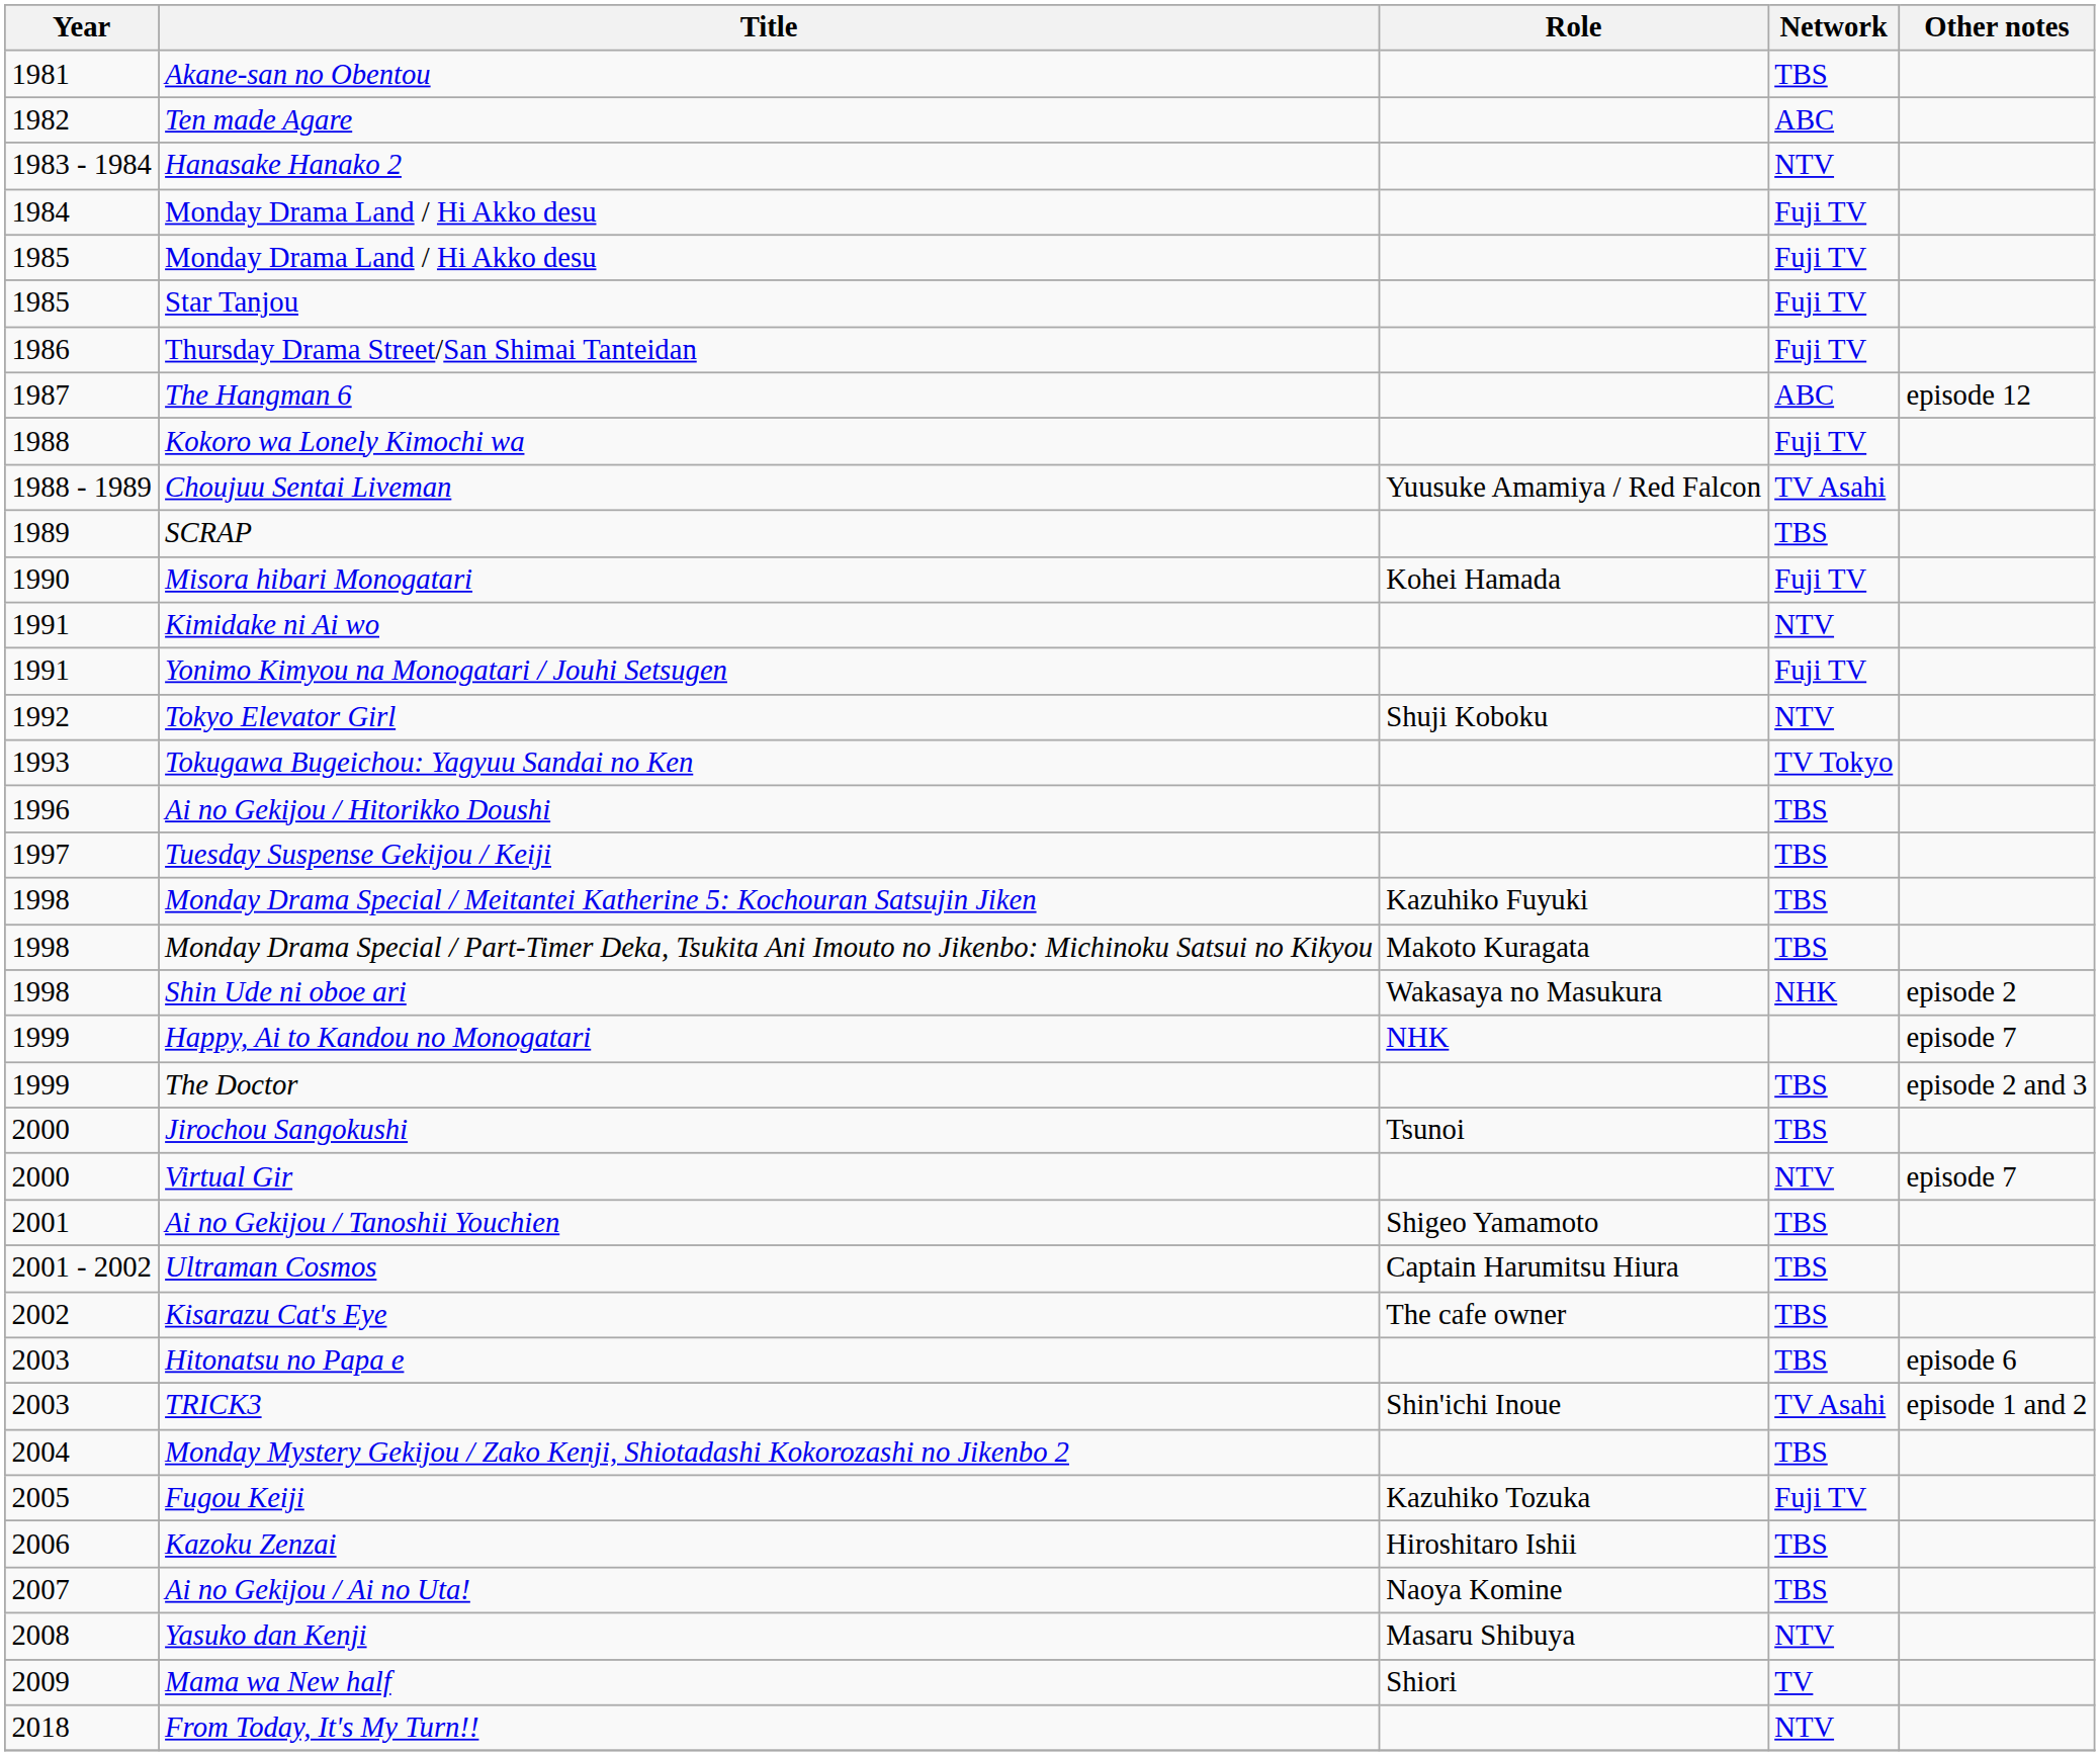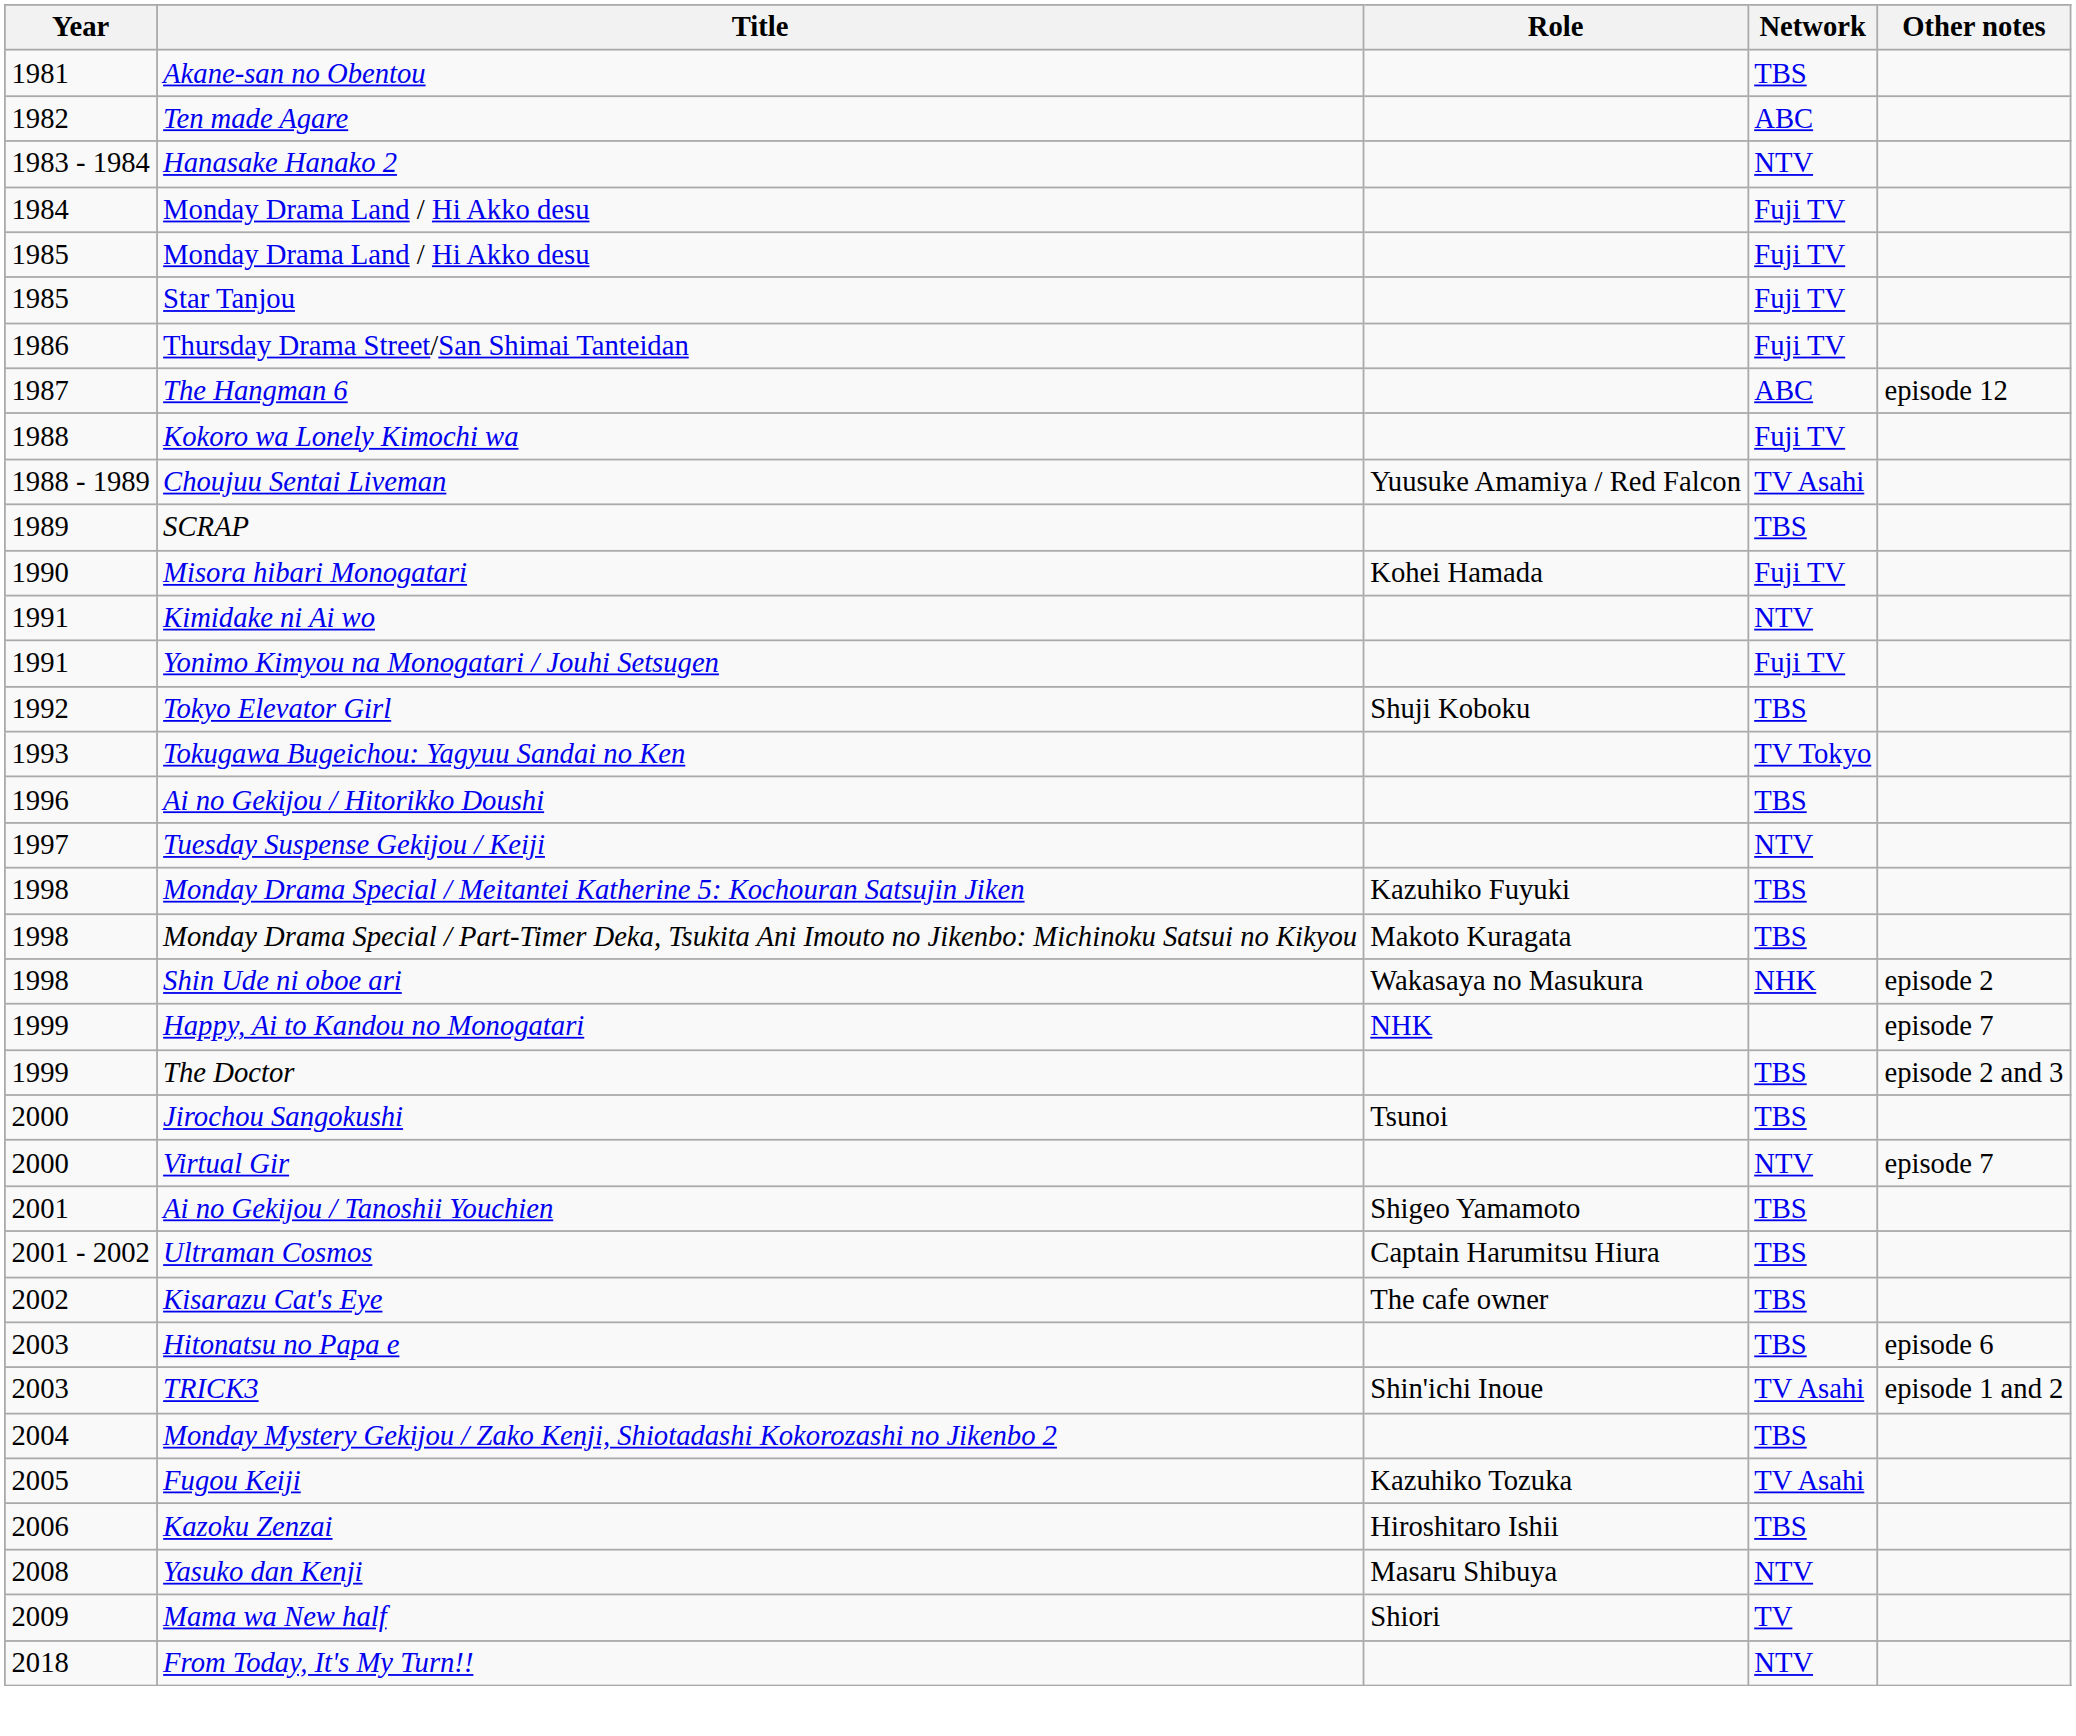 <table class="wikitable">
 <tr>
 <th>Year</th>
 <th>Title</th>
 <th>Role</th>
 <th>Network</th>
 <th>Other notes</th>
 </tr>
 <tr>
 <td>1981</td>
 <td><em><a href='#'>Akane-san no Obentou</a></em></td>
 <td></td>
 <td><a href='#'>TBS</a></td>
 <td></td>
 </tr>
 <tr>
 <td>1982</td>
 <td><em><a href='#'>Ten made Agare</a></em></td>
 <td></td>
 <td><a href='#'>ABC</a></td>
 <td></td>
 </tr>
 <tr>
 <td>1983 - 1984</td>
 <td><em><a href='#'>Hanasake Hanako 2</a></em></td>
 <td></td>
 <td><a href='#'>NTV</a></td>
 <td></td>
 </tr>
 <tr>
 <td>1984</td>
 <td><a href='#'>Monday Drama Land</a> / <a href='#'>Hi Akko desu</a></td>
 <td></td>
 <td><a href='#'>Fuji TV</a></td>
 <td></td>
 </tr>
 <tr>
 <td>1985</td>
 <td><a href='#'>Monday Drama Land</a> / <a href='#'>Hi Akko desu</a></td>
 <td></td>
 <td><a href='#'>Fuji TV</a></td>
 <td></td>
 </tr>
 <tr>
 <td>1985</td>
 <td><a href='#'>Star Tanjou</a></td>
 <td></td>
 <td><a href='#'>Fuji TV</a></td>
 <td></td>
 </tr>
 <tr>
 <td>1986</td>
 <td><a href='#'>Thursday Drama Street</a>/<a href='#'>San Shimai Tanteidan</a></td>
 <td></td>
 <td><a href='#'>Fuji TV</a></td>
 <td></td>
 </tr>
 <tr>
 <td>1987</td>
 <td><em><a href='#'>The Hangman 6</a></em></td>
 <td></td>
 <td><a href='#'>ABC</a></td>
 <td>episode 12</td>
 </tr>
 <tr>
 <td>1988</td>
 <td><em><a href='#'>Kokoro wa Lonely Kimochi wa</a></em></td>
 <td></td>
 <td><a href='#'>Fuji TV</a></td>
 <td></td>
 </tr>
 <tr>
 <td>1988 - 1989</td>
 <td><em><a href='#'>Choujuu Sentai Liveman</a></em></td>
 <td>Yuusuke Amamiya / Red Falcon</td>
 <td><a href='#'>TV Asahi</a></td>
 <td></td>
 </tr>
 <tr>
 <td>1989</td>
 <td><em>SCRAP</em></td>
 <td></td>
 <td><a href='#'>TBS</a></td>
 <td></td>
 </tr>
 <tr>
 <td>1990</td>
 <td><em><a href='#'>Misora hibari Monogatari</a></em></td>
 <td>Kohei Hamada</td>
 <td><a href='#'>Fuji TV</a></td>
 <td></td>
 </tr>
 <tr>
 <td>1991</td>
 <td><em><a href='#'>Kimidake ni Ai wo</a></em></td>
 <td></td>
 <td><a href='#'>NTV</a></td>
 <td></td>
 </tr>
 <tr>
 <td>1991</td>
 <td><em><a href='#'>Yonimo Kimyou na Monogatari / Jouhi Setsugen</a> </em></td>
 <td></td>
 <td><a href='#'>Fuji TV</a></td>
 <td></td>
 </tr>
 <tr>
 <td>1992</td>
 <td><em><a href='#'>Tokyo Elevator Girl</a> </em></td>
 <td>Shuji Koboku</td>
-<td><a href='#'>NTV</a></td>
+<td><a href='#'>TBS</a></td>
 <td></td>
 </tr>
 <tr>
 <td>1993</td>
 <td><em><a href='#'>Tokugawa Bugeichou: Yagyuu Sandai no Ken</a> </em></td>
 <td></td>
 <td><a href='#'>TV Tokyo</a></td>
 <td></td>
 </tr>
 <tr>
 <td>1996</td>
 <td><em><a href='#'>Ai no Gekijou / Hitorikko Doushi</a> </em></td>
 <td></td>
 <td><a href='#'>TBS</a></td>
 <td></td>
 </tr>
 <tr>
 <td>1997</td>
 <td><em><a href='#'>Tuesday Suspense Gekijou / Keiji</a> </em></td>
 <td></td>
-<td><a href='#'>TBS</a></td>
+<td><a href='#'>NTV</a></td>
 <td></td>
 </tr>
 <tr>
 <td>1998</td>
 <td><em><a href='#'>Monday Drama Special / Meitantei Katherine 5: Kochouran Satsujin Jiken</a> </em></td>
 <td>Kazuhiko Fuyuki</td>
 <td><a href='#'>TBS</a></td>
 <td></td>
 </tr>
 <tr>
 <td>1998</td>
 <td><em>Monday Drama Special / Part-Timer Deka, Tsukita Ani Imouto no Jikenbo: Michinoku Satsui no Kikyou </em></td>
 <td>Makoto Kuragata</td>
 <td><a href='#'>TBS</a></td>
 <td></td>
 </tr>
 <tr>
 <td>1998</td>
 <td><em><a href='#'>Shin Ude ni oboe ari</a> </em></td>
 <td>Wakasaya no Masukura</td>
 <td><a href='#'>NHK</a></td>
 <td>episode 2</td>
 </tr>
 <tr>
 <td>1999</td>
 <td><em><a href='#'>Happy, Ai to Kandou no Monogatari</a> </em></td>
 <td><a href='#'>NHK</a></td>
 <td></td>
 <td>episode 7</td>
 </tr>
 <tr>
 <td>1999</td>
 <td><em>The Doctor </em></td>
 <td></td>
 <td><a href='#'>TBS</a></td>
 <td>episode 2 and 3</td>
 </tr>
 <tr>
 <td>2000</td>
 <td><em><a href='#'>Jirochou Sangokushi</a> </em></td>
 <td>Tsunoi</td>
 <td><a href='#'>TBS</a></td>
 <td></td>
 </tr>
 <tr>
 <td>2000</td>
 <td><em><a href='#'>Virtual Gir</a> </em></td>
 <td></td>
 <td><a href='#'>NTV</a></td>
 <td>episode 7</td>
 </tr>
 <tr>
 <td>2001</td>
 <td><em><a href='#'>Ai no Gekijou / Tanoshii Youchien</a> </em></td>
 <td>Shigeo Yamamoto</td>
 <td><a href='#'>TBS</a></td>
 <td></td>
 </tr>
 <tr>
 <td>2001 - 2002</td>
 <td><em><a href='#'>Ultraman Cosmos</a> </em></td>
 <td>Captain Harumitsu Hiura</td>
 <td><a href='#'>TBS</a></td>
 <td></td>
 </tr>
 <tr>
 <td>2002</td>
 <td><em><a href='#'>Kisarazu Cat's Eye</a> </em></td>
 <td>The cafe owner</td>
 <td><a href='#'>TBS</a></td>
 <td></td>
 </tr>
 <tr>
 <td>2003</td>
 <td><em><a href='#'>Hitonatsu no Papa e</a> </em></td>
 <td></td>
 <td><a href='#'>TBS</a></td>
 <td>episode 6</td>
 </tr>
 <tr>
 <td>2003</td>
 <td><em><a href='#'>TRICK3</a> </em></td>
 <td>Shin'ichi Inoue</td>
 <td><a href='#'>TV Asahi</a></td>
 <td>episode 1 and 2</td>
 </tr>
 <tr>
 <td>2004</td>
 <td><em><a href='#'>Monday Mystery Gekijou / Zako Kenji, Shiotadashi Kokorozashi no Jikenbo 2 </a> </em></td>
 <td></td>
 <td><a href='#'>TBS</a></td>
 <td></td>
 </tr>
 <tr>
 <td>2005</td>
 <td><em><a href='#'>Fugou Keiji</a> </em></td>
 <td>Kazuhiko Tozuka</td>
-<td><a href='#'>Fuji TV</a></td>
+<td><a href='#'>TV Asahi</a></td>
 <td></td>
 </tr>
 <tr>
 <td>2006</td>
 <td><em><a href='#'>Kazoku Zenzai</a> </em></td>
 <td>Hiroshitaro Ishii</td>
-<td><a href='#'>TBS</a></td>
-<td></td>
-</tr>
-<tr>
-<td>2007</td>
-<td><em><a href='#'>Ai no Gekijou / Ai no Uta!</a> </em></td>
-<td>Naoya Komine</td>
 <td><a href='#'>TBS</a></td>
 <td></td>
 </tr>
 <tr>
 <td>2008</td>
 <td><em><a href='#'>Yasuko dan Kenji</a> </em></td>
 <td>Masaru Shibuya</td>
 <td><a href='#'>NTV</a></td>
 <td></td>
 </tr>
 <tr>
 <td>2009</td>
 <td><em><a href='#'>Mama wa New half</a> </em></td>
 <td>Shiori</td>
 <td><a href='#'>TV</a></td>
 <td></td>
 </tr>
 <tr>
 <td>2018</td>
 <td><em><a href='#'>From Today, It's My Turn!!</a> </em></td>
 <td></td>
 <td><a href='#'>NTV</a></td>
 <td></td>
 </tr>
 <tr>
 </tr>
 </table>
